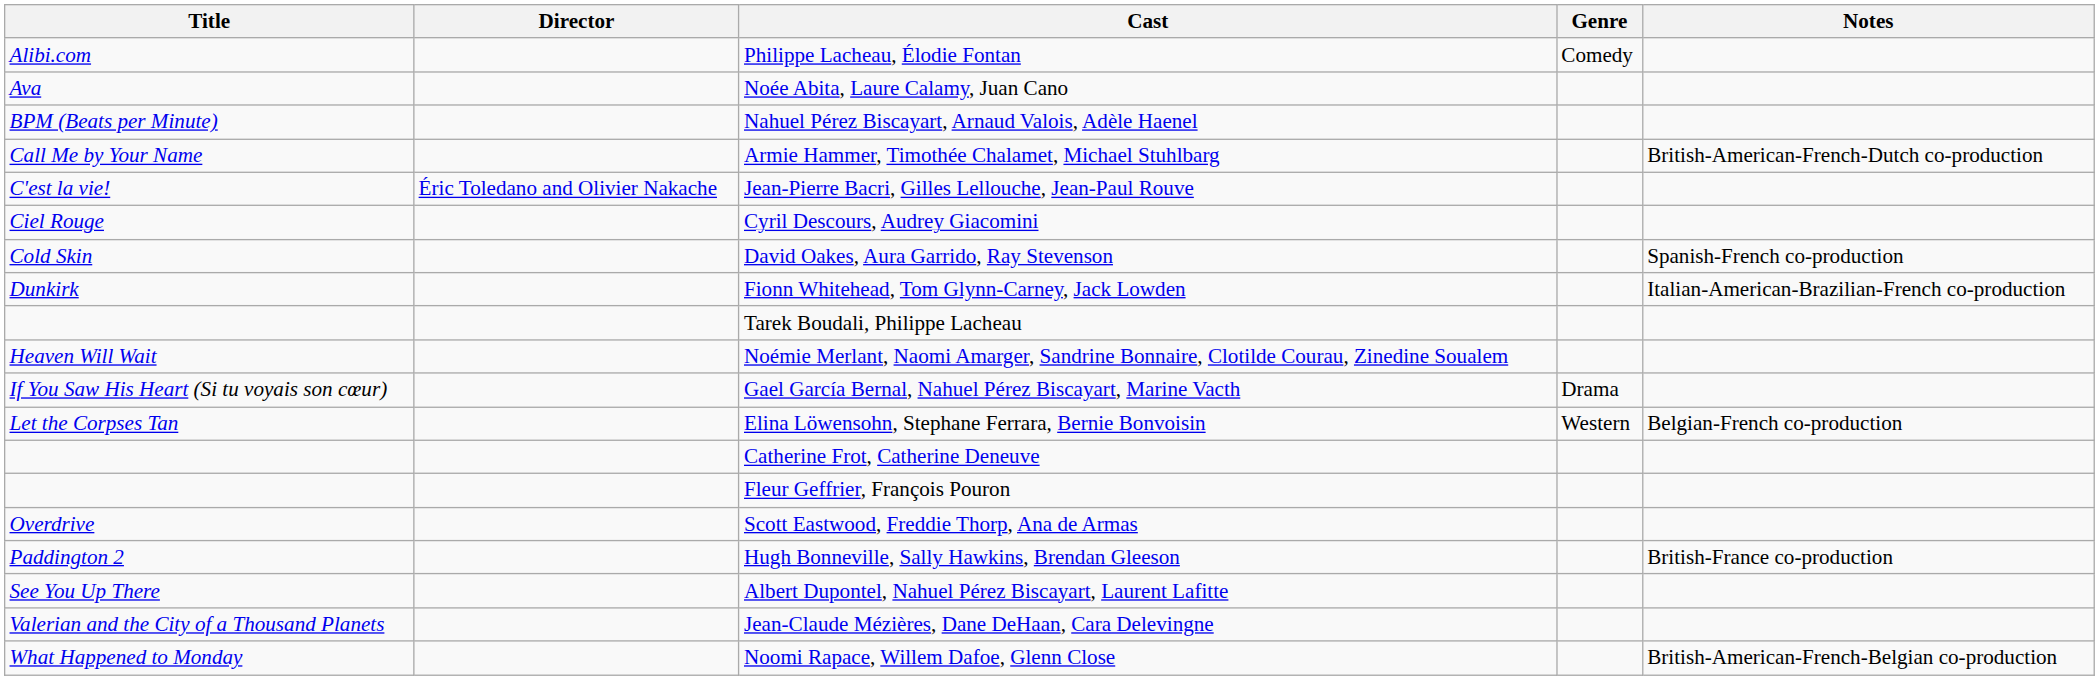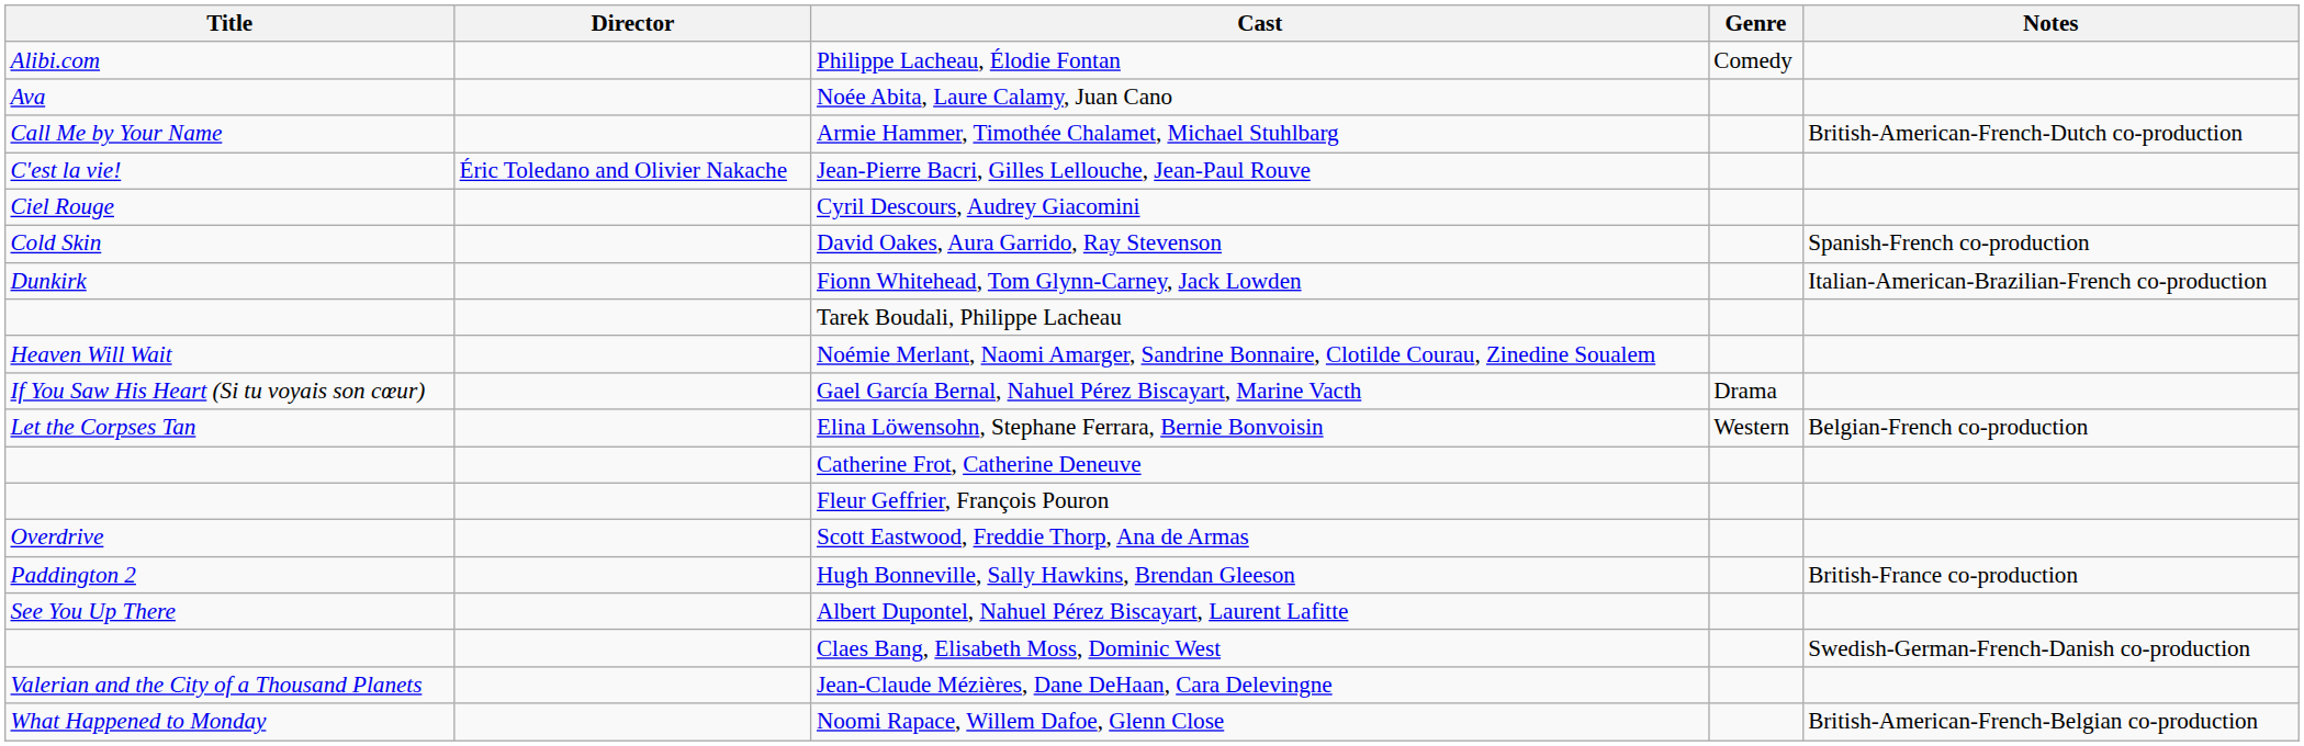 <table class="wikitable sortable" style="width:100%;">
 <tr>
 <th>Title</th>
 <th>Director</th>
 <th>Cast</th>
 <th>Genre</th>
 <th>Notes</th>
 </tr>
 <tr>
 <td><em><a href='#'>Alibi.com</a></em></td>
 <td></td>
 <td><a href='#'>Philippe Lacheau</a>, <a href='#'>Élodie Fontan</a></td>
 <td>Comedy</td>
 <td></td>
 </tr>
 <tr>
 <td><em><a href='#'>Ava</a></em></td>
 <td></td>
 <td><a href='#'>Noée Abita</a>, <a href='#'>Laure Calamy</a>, Juan Cano</td>
-<td></td>
-<td></td>
-</tr>
-<tr>
-<td><em><a href='#'>BPM (Beats per Minute)</a></em></td>
-<td></td>
-<td><a href='#'>Nahuel Pérez Biscayart</a>, <a href='#'>Arnaud Valois</a>, <a href='#'>Adèle Haenel</a></td>
 <td></td>
 <td></td>
 </tr>
 <tr>
 <td><em><a href='#'>Call Me by Your Name</a></em></td>
 <td></td>
 <td><a href='#'>Armie Hammer</a>, <a href='#'>Timothée Chalamet</a>, <a href='#'>Michael Stuhlbarg</a></td>
 <td></td>
 <td>British-American-French-Dutch co-production</td>
 </tr>
 <tr>
 <td><em><a href='#'>C'est la vie!</a></em></td>
 <td><a href='#'>Éric Toledano and Olivier Nakache</a></td>
 <td><a href='#'>Jean-Pierre Bacri</a>, <a href='#'>Gilles Lellouche</a>, <a href='#'>Jean-Paul Rouve</a></td>
 <td></td>
 <td></td>
 </tr>
 <tr>
 <td><em><a href='#'>Ciel Rouge</a></em></td>
 <td></td>
 <td><a href='#'>Cyril Descours</a>, <a href='#'>Audrey Giacomini</a></td>
 <td></td>
 <td></td>
 </tr>
 <tr>
 <td><em><a href='#'>Cold Skin</a></em></td>
 <td></td>
 <td><a href='#'>David Oakes</a>, <a href='#'>Aura Garrido</a>, <a href='#'>Ray Stevenson</a></td>
 <td></td>
 <td>Spanish-French co-production</td>
 </tr>
 <tr>
 <td><em><a href='#'>Dunkirk</a></em></td>
 <td></td>
 <td><a href='#'>Fionn Whitehead</a>, <a href='#'>Tom Glynn-Carney</a>, <a href='#'>Jack Lowden</a></td>
 <td></td>
 <td>Italian-American-Brazilian-French co-production</td>
 </tr>
 <tr>
 <td></td>
 <td></td>
 <td>Tarek Boudali, Philippe Lacheau</td>
 <td></td>
 <td></td>
 </tr>
 <tr>
 <td><em><a href='#'>Heaven Will Wait</a></em></td>
 <td></td>
 <td><a href='#'>Noémie Merlant</a>, <a href='#'>Naomi Amarger</a>, <a href='#'>Sandrine Bonnaire</a>, <a href='#'>Clotilde Courau</a>, <a href='#'>Zinedine Soualem</a></td>
 <td></td>
 <td></td>
 </tr>
 <tr>
 <td><em><a href='#'>If You Saw His Heart</a> (Si tu voyais son cœur)</em></td>
 <td></td>
 <td><a href='#'>Gael García Bernal</a>, <a href='#'>Nahuel Pérez Biscayart</a>, <a href='#'>Marine Vacth</a></td>
 <td>Drama</td>
 <td></td>
 </tr>
 <tr>
 <td><em><a href='#'>Let the Corpses Tan</a></em></td>
 <td></td>
 <td><a href='#'>Elina Löwensohn</a>, Stephane Ferrara, <a href='#'>Bernie Bonvoisin</a></td>
 <td>Western</td>
 <td>Belgian-French co-production</td>
 </tr>
 <tr>
 <td></td>
 <td></td>
 <td><a href='#'>Catherine Frot</a>, <a href='#'>Catherine Deneuve</a></td>
 <td></td>
 <td></td>
 </tr>
 <tr>
 <td></td>
 <td></td>
 <td><a href='#'>Fleur Geffrier</a>, François Pouron</td>
 <td></td>
 <td></td>
 </tr>
 <tr>
 <td><em><a href='#'>Overdrive</a></em></td>
 <td></td>
 <td><a href='#'>Scott Eastwood</a>, <a href='#'>Freddie Thorp</a>, <a href='#'>Ana de Armas</a></td>
 <td></td>
 <td></td>
 </tr>
 <tr>
 <td><em><a href='#'>Paddington 2</a></em></td>
 <td></td>
 <td><a href='#'>Hugh Bonneville</a>, <a href='#'>Sally Hawkins</a>, <a href='#'>Brendan Gleeson</a></td>
 <td></td>
 <td>British-France co-production</td>
 </tr>
 <tr>
 <td><em><a href='#'>See You Up There</a></em></td>
 <td></td>
 <td><a href='#'>Albert Dupontel</a>, <a href='#'>Nahuel Pérez Biscayart</a>, <a href='#'>Laurent Lafitte</a></td>
 <td></td>
 <td></td>
 </tr>
 <tr>
+<td></td>
+<td></td>
+<td><a href='#'>Claes Bang</a>, <a href='#'>Elisabeth Moss</a>, <a href='#'>Dominic West</a></td>
+<td></td>
+<td>Swedish-German-French-Danish co-production</td>
+</tr>
+<tr>
 <td><em><a href='#'>Valerian and the City of a Thousand Planets</a></em></td>
 <td></td>
 <td><a href='#'>Jean-Claude Mézières</a>, <a href='#'>Dane DeHaan</a>, <a href='#'>Cara Delevingne</a></td>
 <td></td>
 <td></td>
 </tr>
 <tr>
 <td><em><a href='#'>What Happened to Monday</a></em></td>
 <td></td>
 <td><a href='#'>Noomi Rapace</a>, <a href='#'>Willem Dafoe</a>, <a href='#'>Glenn Close</a></td>
 <td></td>
 <td>British-American-French-Belgian co-production</td>
 </tr>
 </table>
